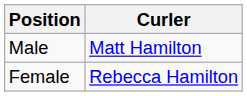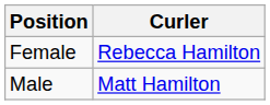 <table class="wikitable sortable" style=font-size:95%>
 <tr>
 <th>Position</th>
 <th>Curler</th>
 </tr>
 <tr>
+<td>Female</td>
+<td><a href='#'>Rebecca Hamilton</a></td>
+</tr>
+<tr>
 <td>Male</td>
 <td><a href='#'>Matt Hamilton</a></td>
 </tr>
-<tr>
-<td>Female</td>
-<td><a href='#'>Rebecca Hamilton</a></td>
-</tr>
 </table>
